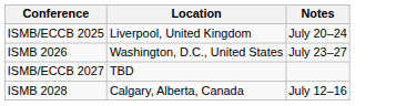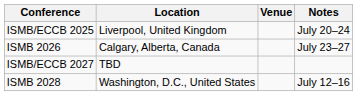 <table class="wikitable">
 <tr>
 <th>Conference</th>
 <th>Location</th>
+<th>Venue</th>
 <th>Notes</th>
 </tr>
 <tr>
 <td>ISMB/ECCB 2025</td>
 <td>Liverpool, United Kingdom</td>
+<td></td>
 <td>July 20–24</td>
 </tr>
 <tr>
 <td>ISMB 2026</td>
-<td>Washington, D.C., United States</td>
+<td>Calgary, Alberta, Canada</td>
+<td></td>
 <td>July 23–27</td>
 </tr>
 <tr>
 <td>ISMB/ECCB 2027</td>
 <td>TBD</td>
 <td></td>
+<td></td>
 </tr>
 <tr>
 <td>ISMB 2028</td>
-<td>Calgary, Alberta, Canada</td>
+<td>Washington, D.C., United States</td>
+<td></td>
 <td>July 12–16</td>
 </tr>
 </table>
